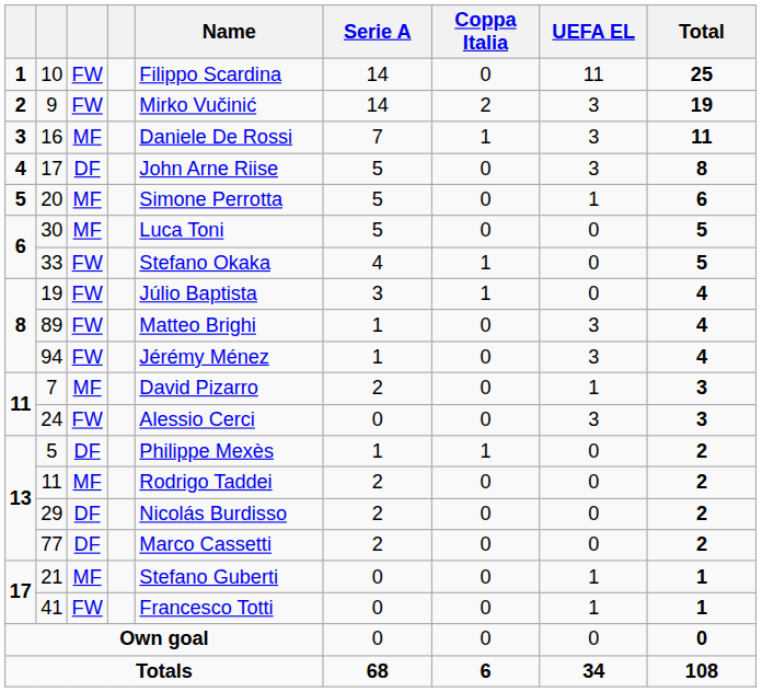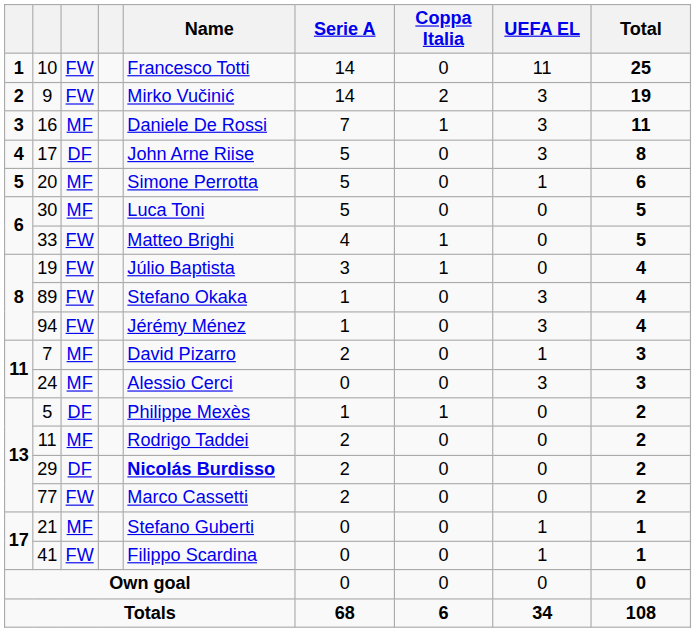 <table class="wikitable" style="text-align:center">
 <tr>
 <th width=15></th>
 <th width=15></th>
 <th width=15></th>
 <th width=15></th>
 <th width=145>Name</th>
 <th width=80><strong><a href='#'>Serie A</a></strong></th>
 <th width=80><strong><a href='#'>Coppa Italia</a></strong></th>
 <th width=80><strong><a href='#'>UEFA EL</a></strong></th>
 <th width=80>Total</th>
 </tr>
 <tr>
 <td><strong>1</strong></td>
 <td>10</td>
 <td><a href='#'>FW</a></td>
 <td></td>
-<td align=left><a href='#'>Filippo Scardina</a></td>
+<td align=left><a href='#'>Francesco Totti</a></td>
 <td>14</td>
 <td>0</td>
 <td>11</td>
 <td><strong>25</strong></td>
 </tr>
 <tr>
 <td><strong>2</strong></td>
 <td>9</td>
 <td><a href='#'>FW</a></td>
 <td></td>
 <td align=left><a href='#'>Mirko Vučinić</a></td>
 <td>14</td>
 <td>2</td>
 <td>3</td>
 <td><strong>19</strong></td>
 </tr>
 <tr>
 <td><strong>3</strong></td>
 <td>16</td>
 <td><a href='#'>MF</a></td>
 <td></td>
 <td align=left><a href='#'>Daniele De Rossi</a></td>
 <td>7</td>
 <td>1</td>
 <td>3</td>
 <td><strong>11</strong></td>
 </tr>
 <tr>
 <td><strong>4</strong></td>
 <td>17</td>
 <td><a href='#'>DF</a></td>
 <td></td>
 <td align=left><a href='#'>John Arne Riise</a></td>
 <td>5</td>
 <td>0</td>
 <td>3</td>
 <td><strong>8</strong></td>
 </tr>
 <tr>
 <td><strong>5</strong></td>
 <td>20</td>
 <td><a href='#'>MF</a></td>
 <td></td>
 <td align=left><a href='#'>Simone Perrotta</a></td>
 <td>5</td>
 <td>0</td>
 <td>1</td>
 <td><strong>6</strong></td>
 </tr>
 <tr>
 <td rowspan=2><strong>6</strong></td>
 <td>30</td>
 <td><a href='#'>MF</a></td>
 <td></td>
 <td align=left><a href='#'>Luca Toni</a></td>
 <td>5</td>
 <td>0</td>
 <td>0</td>
 <td><strong>5</strong></td>
 </tr>
 <tr>
 <td>33</td>
 <td><a href='#'>FW</a></td>
 <td></td>
-<td align=left><a href='#'>Stefano Okaka</a></td>
+<td align=left><a href='#'>Matteo Brighi</a></td>
 <td>4</td>
 <td>1</td>
 <td>0</td>
 <td><strong>5</strong></td>
 </tr>
 <tr>
 <td rowspan=3><strong>8</strong></td>
 <td>19</td>
 <td><a href='#'>FW</a></td>
 <td></td>
 <td align=left><a href='#'>Júlio Baptista</a></td>
 <td>3</td>
 <td>1</td>
 <td>0</td>
 <td><strong>4</strong></td>
 </tr>
 <tr>
 <td>89</td>
 <td><a href='#'>FW</a></td>
 <td></td>
-<td align=left><a href='#'>Matteo Brighi</a></td>
+<td align=left><a href='#'>Stefano Okaka</a></td>
 <td>1</td>
 <td>0</td>
 <td>3</td>
 <td><strong>4</strong></td>
 </tr>
 <tr>
 <td>94</td>
 <td><a href='#'>FW</a></td>
 <td></td>
 <td align=left><a href='#'>Jérémy Ménez</a></td>
 <td>1</td>
 <td>0</td>
 <td>3</td>
 <td><strong>4</strong></td>
 </tr>
 <tr>
 <td rowspan=2><strong>11</strong></td>
 <td>7</td>
 <td><a href='#'>MF</a></td>
 <td></td>
 <td align=left><a href='#'>David Pizarro</a></td>
 <td>2</td>
 <td>0</td>
 <td>1</td>
 <td><strong>3</strong></td>
 </tr>
 <tr>
 <td>24</td>
-<td><a href='#'>FW</a></td>
+<td><a href='#'>MF</a></td>
 <td></td>
 <td align=left><a href='#'>Alessio Cerci</a></td>
 <td>0</td>
 <td>0</td>
 <td>3</td>
 <td><strong>3</strong></td>
 </tr>
 <tr>
 <td rowspan=4><strong>13</strong></td>
 <td>5</td>
 <td><a href='#'>DF</a></td>
 <td></td>
 <td align=left><a href='#'>Philippe Mexès</a></td>
 <td>1</td>
 <td>1</td>
 <td>0</td>
 <td><strong>2</strong></td>
 </tr>
 <tr>
 <td>11</td>
 <td><a href='#'>MF</a></td>
 <td></td>
 <td align=left><a href='#'>Rodrigo Taddei</a></td>
 <td>2</td>
 <td>0</td>
 <td>0</td>
 <td><strong>2</strong></td>
 </tr>
 <tr>
 <td>29</td>
 <td><a href='#'>DF</a></td>
 <td></td>
-<td align=left><a href='#'>Nicolás Burdisso</a></td>
+<td align=left><strong><a href='#'>Nicolás Burdisso</a></strong></td>
 <td>2</td>
 <td>0</td>
 <td>0</td>
 <td><strong>2</strong></td>
 </tr>
 <tr>
 <td>77</td>
-<td><a href='#'>DF</a></td>
+<td><a href='#'>FW</a></td>
 <td></td>
 <td align=left><a href='#'>Marco Cassetti</a></td>
 <td>2</td>
 <td>0</td>
 <td>0</td>
 <td><strong>2</strong></td>
 </tr>
 <tr>
 <td rowspan=2><strong>17</strong></td>
 <td>21</td>
 <td><a href='#'>MF</a></td>
 <td></td>
 <td align=left><a href='#'>Stefano Guberti</a></td>
 <td>0</td>
 <td>0</td>
 <td>1</td>
 <td><strong>1</strong></td>
 </tr>
 <tr>
 <td>41</td>
 <td><a href='#'>FW</a></td>
 <td></td>
-<td align=left><a href='#'>Francesco Totti</a></td>
+<td align=left><a href='#'>Filippo Scardina</a></td>
 <td>0</td>
 <td>0</td>
 <td>1</td>
 <td><strong>1</strong></td>
 </tr>
 <tr>
 <td colspan=5><strong>Own goal</strong></td>
 <td>0</td>
 <td>0</td>
 <td>0</td>
 <td><strong>0</strong></td>
 </tr>
 <tr>
 <td colspan=5><strong>Totals</strong></td>
 <td><strong>68</strong></td>
 <td><strong>6</strong></td>
 <td><strong>34</strong></td>
 <td><strong>108</strong></td>
 </tr>
 </table>
